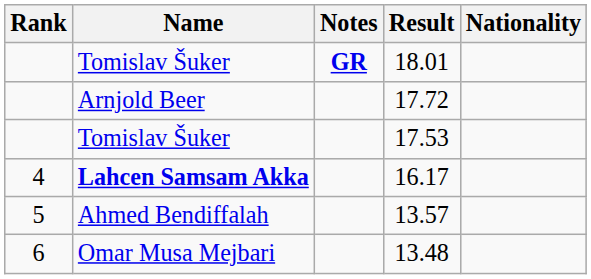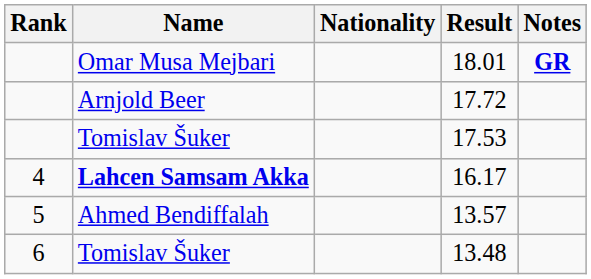 <table class="wikitable sortable" style="text-align:center">
 <tr>
 <th>Rank</th>
 <th>Name</th>
+<th>Nationality</th>
+<th>Result</th>
 <th>Notes</th>
-<th>Result</th>
-<th>Nationality</th>
+</tr>
+<tr>
+<td></td>
+<td align=left><a href='#'>Omar Musa Mejbari</a></td>
+<td align=left></td>
+<td>18.01</td>
+<td><strong><a href='#'>GR</a></strong></td>
+</tr>
+<tr>
+<td></td>
+<td align=left><a href='#'>Arnjold Beer</a></td>
+<td align=left></td>
+<td>17.72</td>
+<td></td>
 </tr>
 <tr>
 <td></td>
 <td align=left><a href='#'>Tomislav Šuker</a></td>
-<td><strong><a href='#'>GR</a></strong></td>
-<td>18.01</td>
 <td align=left></td>
-</tr>
-<tr>
+<td>17.53</td>
 <td></td>
-<td align=left><a href='#'>Arnjold Beer</a></td>
-<td></td>
-<td>17.72</td>
-<td align=left></td>
-</tr>
-<tr>
-<td></td>
-<td align=left><a href='#'>Tomislav Šuker</a></td>
-<td></td>
-<td>17.53</td>
-<td align=left></td>
 </tr>
 <tr>
 <td>4</td>
 <td align=left><strong><a href='#'>Lahcen Samsam Akka</a></strong></td>
+<td align=left></td>
+<td>16.17</td>
 <td></td>
-<td>16.17</td>
-<td align=left></td>
 </tr>
 <tr>
 <td>5</td>
 <td align=left><a href='#'>Ahmed Bendiffalah</a></td>
+<td align=left></td>
+<td>13.57</td>
 <td></td>
-<td>13.57</td>
-<td align=left></td>
 </tr>
 <tr>
 <td>6</td>
-<td align=left><a href='#'>Omar Musa Mejbari</a></td>
+<td align=left><a href='#'>Tomislav Šuker</a></td>
+<td align=left></td>
+<td>13.48</td>
 <td></td>
-<td>13.48</td>
-<td align=left></td>
 </tr>
 </table>
